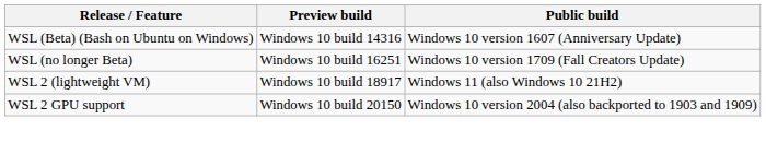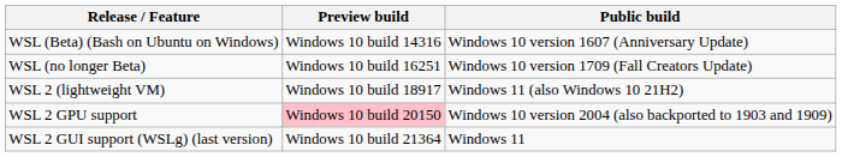 <table class="wikitable">
 <tr>
 <th>Release / Feature</th>
 <th>Preview build</th>
 <th>Public build</th>
 </tr>
 <tr>
 <td>WSL (Beta) (Bash on Ubuntu on Windows)</td>
 <td>Windows 10 build 14316</td>
 <td>Windows 10 version 1607 (Anniversary Update)</td>
 </tr>
 <tr>
 <td>WSL (no longer Beta)</td>
 <td>Windows 10 build 16251</td>
 <td>Windows 10 version 1709 (Fall Creators Update)</td>
 </tr>
 <tr>
 <td>WSL 2 (lightweight VM)</td>
 <td>Windows 10 build 18917</td>
 <td>Windows 11 (also Windows 10 21H2)</td>
 </tr>
 <tr>
 <td>WSL 2 GPU support</td>
-<td>Windows 10 build 20150</td>
+<td style="background: pink;">Windows 10 build 20150</td>
 <td>Windows 10 version 2004 (also backported to 1903 and 1909)</td>
 </tr>
+<tr>
+<td>WSL 2 GUI support (WSLg) (last version)</td>
+<td>Windows 10 build 21364</td>
+<td>Windows 11</td>
+</tr>
 </table>
